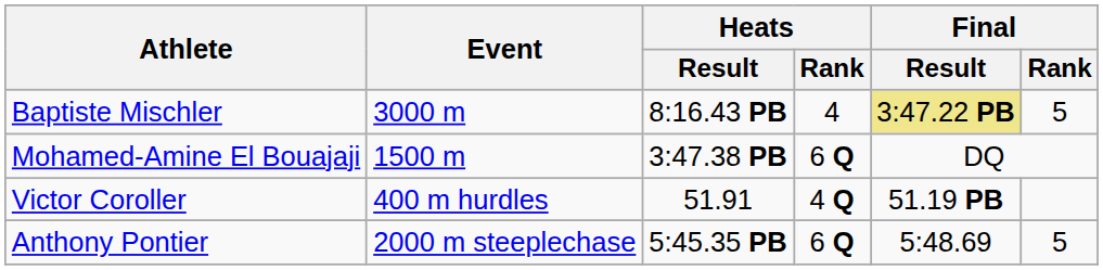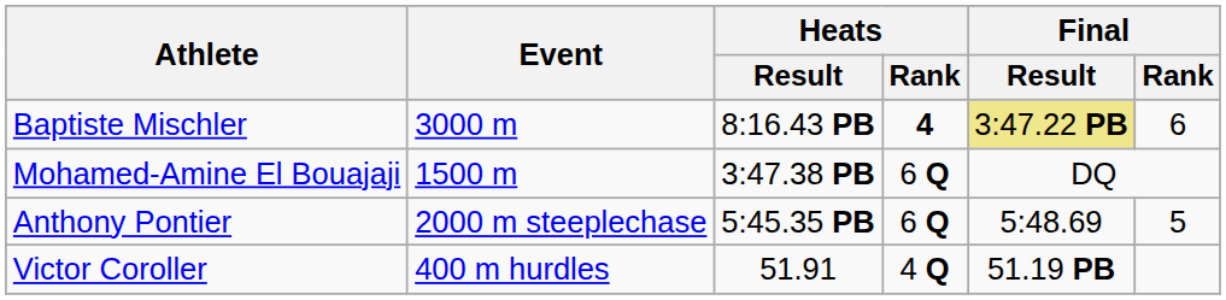 <table class="wikitable" style="font-size:90%">
 <tr>
 <th rowspan=2>Athlete</th>
 <th rowspan=2>Event</th>
 <th colspan=2>Heats</th>
 <th colspan=2>Final</th>
 </tr>
 <tr style="font-size:95%">
 <th>Result</th>
 <th>Rank</th>
 <th>Result</th>
 <th>Rank</th>
 </tr>
 <tr align=center>
 <td align=left><a href='#'>Baptiste Mischler</a></td>
 <td align=left><a href='#'>3000 m</a></td>
 <td>8:16.43 <strong>PB</strong></td>
-<td>4</td>
+<td><strong>4</strong></td>
 <td style="background: khaki;">3:47.22 <strong>PB</strong></td>
-<td>5</td>
+<td>6</td>
 </tr>
 <tr align=center>
 <td align=left><a href='#'>Mohamed-Amine El Bouajaji</a></td>
 <td align=left><a href='#'>1500 m</a></td>
 <td>3:47.38 <strong>PB</strong></td>
 <td>6 <strong>Q</strong></td>
 <td colspan=2>DQ</td>
 </tr>
 <tr align=center>
+<td align=left><a href='#'>Anthony Pontier</a></td>
+<td align=left><a href='#'>2000 m steeplechase</a></td>
+<td>5:45.35 <strong>PB</strong></td>
+<td>6 <strong>Q</strong></td>
+<td>5:48.69</td>
+<td>5</td>
+</tr>
+<tr align=center>
 <td align=left><a href='#'>Victor Coroller</a></td>
 <td align=left><a href='#'>400 m hurdles</a></td>
 <td>51.91</td>
 <td>4 <strong>Q</strong></td>
 <td>51.19 <strong>PB</strong></td>
 <td></td>
 </tr>
-<tr align=center>
-<td align=left><a href='#'>Anthony Pontier</a></td>
-<td align=left><a href='#'>2000 m steeplechase</a></td>
-<td>5:45.35 <strong>PB</strong></td>
-<td>6 <strong>Q</strong></td>
-<td>5:48.69</td>
-<td>5</td>
-</tr>
 </table>
